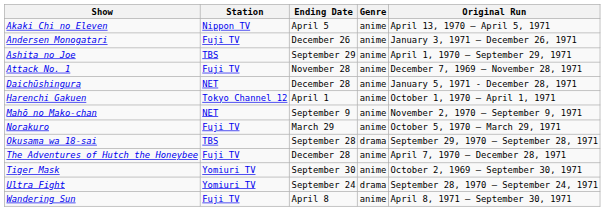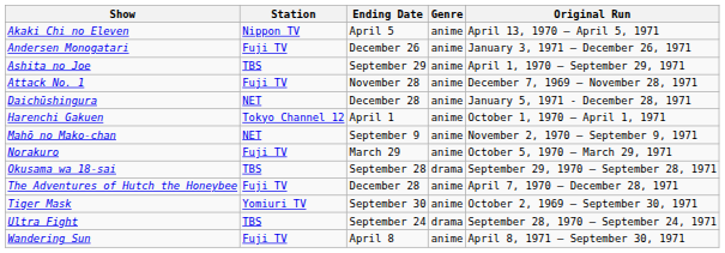 <table class="wikitable sortable">
 <tr>
 <th>Show</th>
 <th>Station</th>
 <th>Ending Date</th>
 <th>Genre</th>
 <th>Original Run</th>
 </tr>
 <tr>
 <td><em><a href='#'>Akaki Chi no Eleven</a></em></td>
 <td><a href='#'>Nippon TV</a></td>
 <td>April 5</td>
 <td>anime</td>
 <td>April 13, 1970 – April 5, 1971</td>
 </tr>
 <tr>
 <td><em><a href='#'>Andersen Monogatari</a></em></td>
 <td><a href='#'>Fuji TV</a></td>
 <td>December 26</td>
 <td>anime</td>
 <td>January 3, 1971 – December 26, 1971</td>
 </tr>
 <tr>
 <td><em><a href='#'>Ashita no Joe</a></em></td>
 <td><a href='#'>TBS</a></td>
 <td>September 29</td>
 <td>anime</td>
 <td>April 1, 1970 – September 29, 1971</td>
 </tr>
 <tr>
 <td><em><a href='#'>Attack No. 1</a></em></td>
 <td><a href='#'>Fuji TV</a></td>
 <td>November 28</td>
 <td>anime</td>
 <td>December 7, 1969 – November 28, 1971</td>
 </tr>
 <tr>
 <td><em><a href='#'>Daichūshingura</a></em></td>
 <td><a href='#'>NET</a></td>
 <td>December 28</td>
 <td>anime</td>
 <td>January 5, 1971 - December 28, 1971</td>
 </tr>
 <tr>
 <td><em><a href='#'>Harenchi Gakuen</a></em></td>
 <td><a href='#'>Tokyo Channel 12</a></td>
 <td>April 1</td>
 <td>anime</td>
 <td>October 1, 1970 – April 1, 1971</td>
 </tr>
 <tr>
 <td><em><a href='#'>Mahō no Mako-chan</a></em></td>
 <td><a href='#'>NET</a></td>
 <td>September 9</td>
 <td>anime</td>
 <td>November 2, 1970 – September 9, 1971</td>
 </tr>
 <tr>
 <td><em><a href='#'>Norakuro</a></em></td>
 <td><a href='#'>Fuji TV</a></td>
 <td>March 29</td>
 <td>anime</td>
 <td>October 5, 1970 – March 29, 1971</td>
 </tr>
 <tr>
 <td><em><a href='#'>Okusama wa 18-sai</a></em></td>
 <td><a href='#'>TBS</a></td>
 <td>September 28</td>
 <td>drama</td>
 <td>September 29, 1970 – September 28, 1971</td>
 </tr>
 <tr>
 <td><em><a href='#'>The Adventures of Hutch the Honeybee</a></em></td>
 <td><a href='#'>Fuji TV</a></td>
 <td>December 28</td>
 <td>anime</td>
 <td>April 7, 1970 – December 28, 1971</td>
 </tr>
 <tr>
 <td><em><a href='#'>Tiger Mask</a></em></td>
 <td><a href='#'>Yomiuri TV</a></td>
 <td>September 30</td>
 <td>anime</td>
 <td>October 2, 1969 – September 30, 1971</td>
 </tr>
 <tr>
 <td><em><a href='#'>Ultra Fight</a></em></td>
-<td><a href='#'>Yomiuri TV</a></td>
+<td><a href='#'>TBS</a></td>
 <td>September 24</td>
 <td>drama</td>
 <td>September 28, 1970 – September 24, 1971</td>
 </tr>
 <tr>
 <td><em><a href='#'>Wandering Sun</a></em></td>
 <td><a href='#'>Fuji TV</a></td>
 <td>April 8</td>
 <td>anime</td>
 <td>April 8, 1971 – September 30, 1971</td>
 </tr>
 </table>
